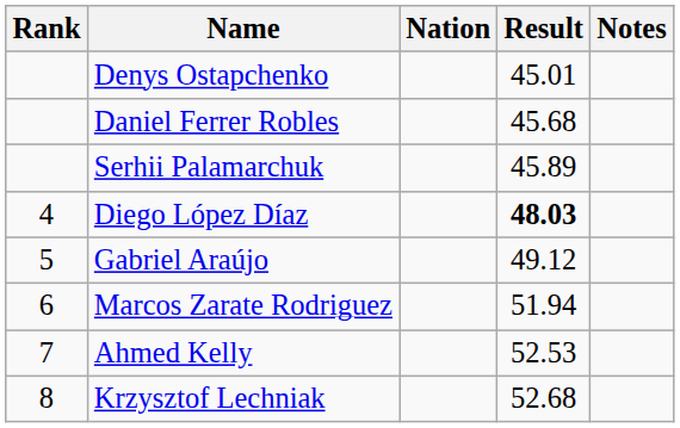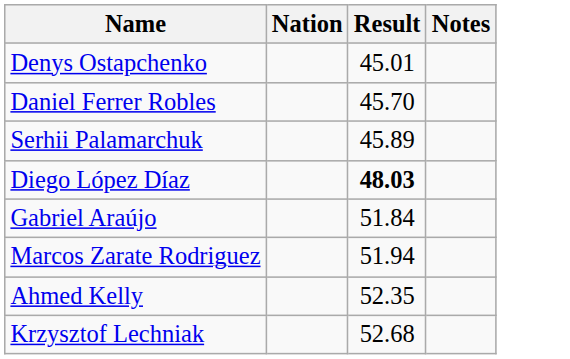 <table class="wikitable sortable" style="text-align:center">
 <tr>
-<th>Rank</th>
 <th>Name</th>
 <th>Nation</th>
 <th>Result</th>
 <th>Notes</th>
 </tr>
 <tr>
-<td></td>
 <td align="left"><a href='#'>Denys Ostapchenko</a></td>
 <td align=left></td>
 <td>45.01</td>
 <td></td>
 </tr>
 <tr>
-<td></td>
 <td align="left"><a href='#'>Daniel Ferrer Robles</a></td>
 <td align=left></td>
-<td>45.68</td>
+<td>45.70</td>
 <td></td>
 </tr>
 <tr>
-<td></td>
 <td align="left"><a href='#'>Serhii Palamarchuk</a></td>
 <td align=left></td>
 <td>45.89</td>
 <td></td>
 </tr>
 <tr>
-<td>4</td>
 <td align="left"><a href='#'>Diego López Díaz</a></td>
 <td align=left></td>
 <td><strong>48.03</strong></td>
 <td></td>
 </tr>
 <tr>
-<td>5</td>
 <td align="left"><a href='#'>Gabriel Araújo</a></td>
 <td align=left></td>
-<td>49.12</td>
+<td>51.84</td>
 <td></td>
 </tr>
 <tr>
-<td>6</td>
 <td align="left"><a href='#'>Marcos Zarate Rodriguez</a></td>
 <td align=left></td>
 <td>51.94</td>
 <td></td>
 </tr>
 <tr>
-<td>7</td>
 <td align="left"><a href='#'>Ahmed Kelly</a></td>
 <td align=left></td>
-<td>52.53</td>
+<td>52.35</td>
 <td></td>
 </tr>
 <tr>
-<td>8</td>
 <td align="left"><a href='#'>Krzysztof Lechniak</a></td>
 <td align=left></td>
 <td>52.68</td>
 <td></td>
 </tr>
 </table>
